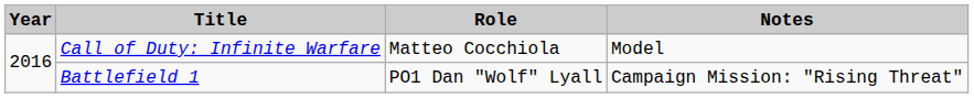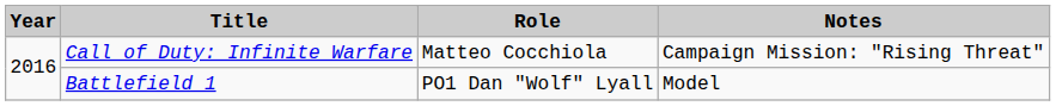 <table class="wikitable">
 <tr>
 <th style="background:#ccc;">Year</th>
 <th style="background:#ccc;">Title</th>
 <th style="background:#ccc;">Role</th>
 <th style="background:#ccc;">Notes</th>
 </tr>
 <tr>
 <td rowspan=2>2016</td>
 <td><em><a href='#'>Call of Duty: Infinite Warfare</a></em></td>
 <td>Matteo Cocchiola</td>
-<td>Model</td>
+<td>Campaign Mission: "Rising Threat"</td>
 </tr>
 <tr>
 <td><em><a href='#'>Battlefield 1</a></em></td>
 <td>PO1 Dan "Wolf" Lyall</td>
-<td>Campaign Mission: "Rising Threat"</td>
+<td>Model</td>
 </tr>
 </table>
